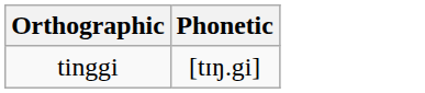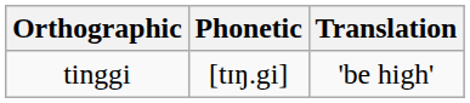 <table class="wikitable" style=text-align:center>
 <tr>
 <th>Orthographic</th>
 <th>Phonetic</th>
+<th>Translation</th>
 </tr>
 <tr>
 <td>tinggi</td>
 <td>[tɪŋ.gi]</td>
+<td>'be high'</td>
 </tr>
 </table>
